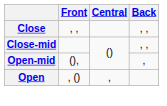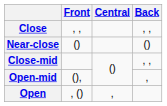 <table class="wikitable" style="text-align:center;">
 <tr>
 <th></th>
 <th><a href='#'>Front</a></th>
 <th><a href='#'>Central</a></th>
 <th><a href='#'>Back</a></th>
 </tr>
 <tr>
 <th><a href='#'>Close</a></th>
 <td>, , </td>
 <td></td>
 <td>, , </td>
+</tr>
+<tr>
+<th><a href='#'>Near-close</a></th>
+<td>()</td>
+<td></td>
+<td>()</td>
 </tr>
 <tr>
 <th><a href='#'>Close-mid</a></th>
 <td></td>
 <td rowspan="2">()</td>
 <td>, , </td>
 </tr>
 <tr>
 <th><a href='#'>Open-mid</a></th>
 <td>(), </td>
 <td>, </td>
 </tr>
 <tr>
 <th><a href='#'>Open</a></th>
 <td>, ()</td>
 <td>, </td>
 <td></td>
 </tr>
 </table>
